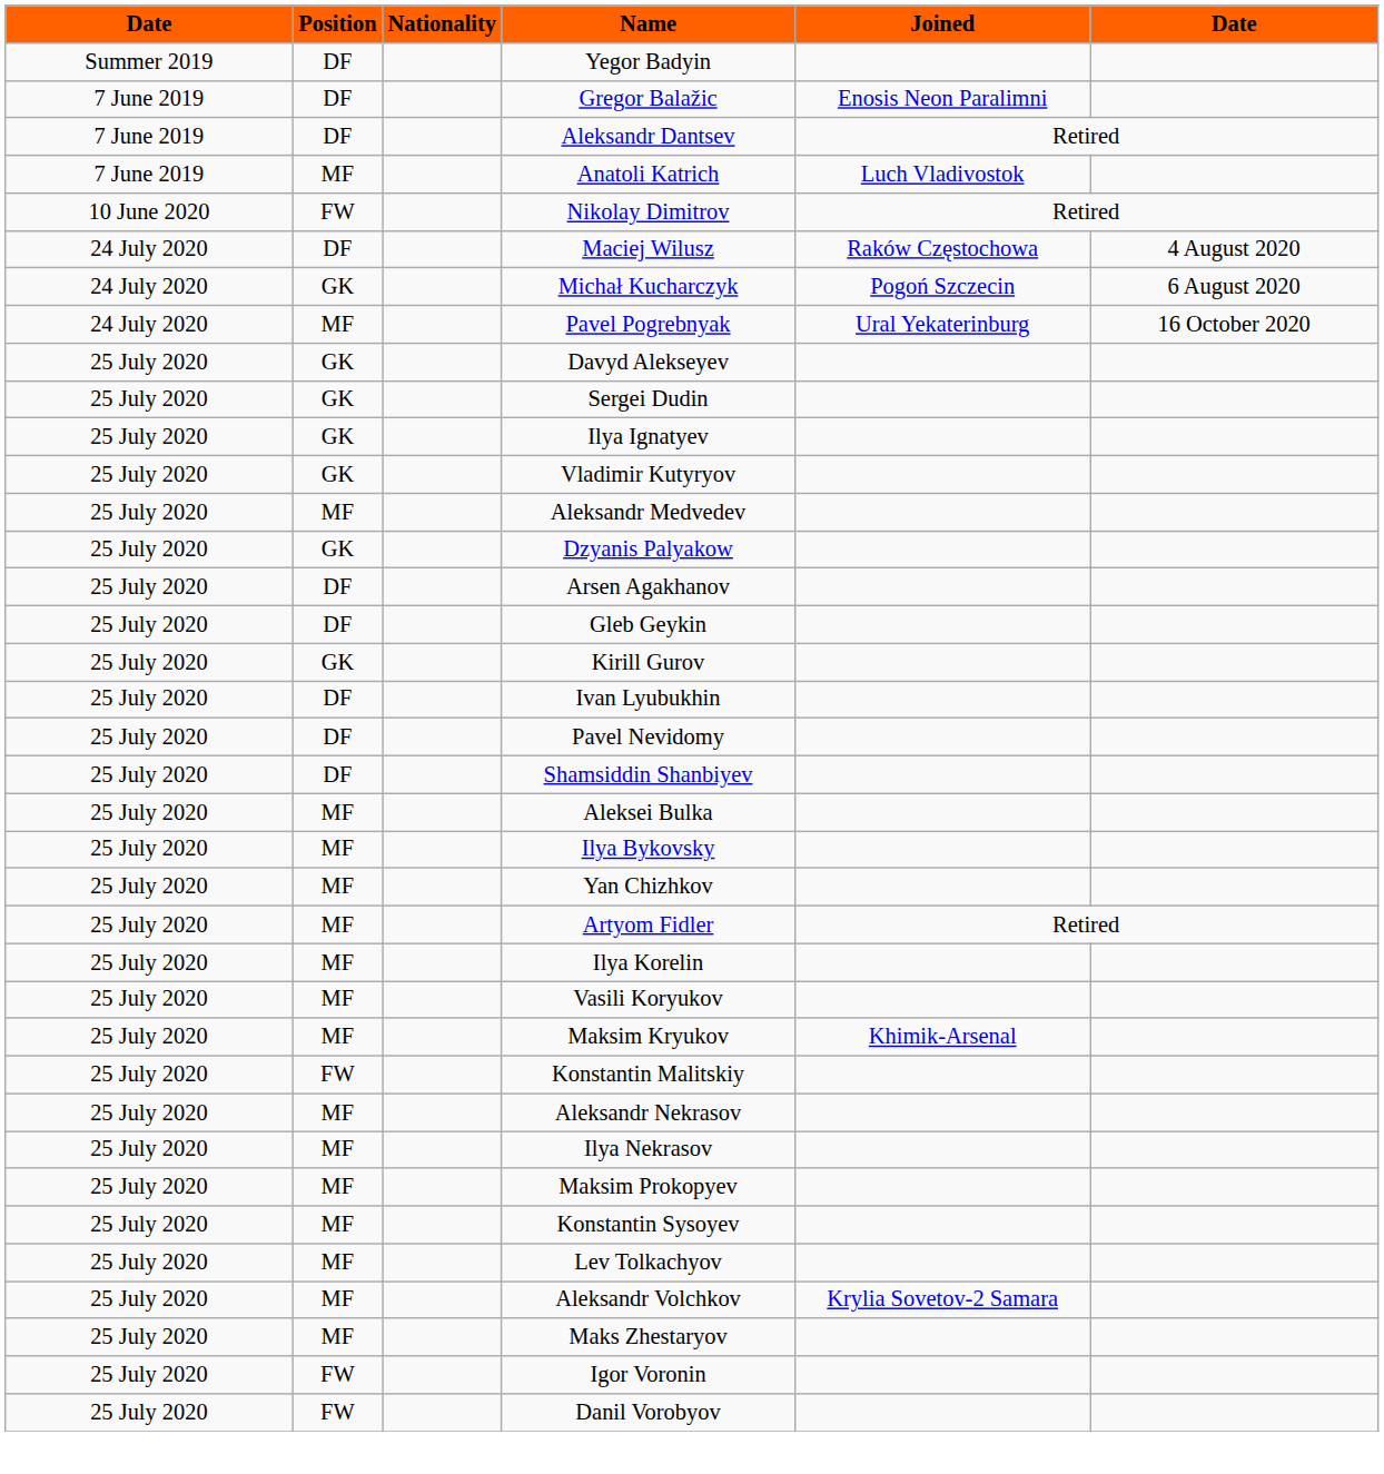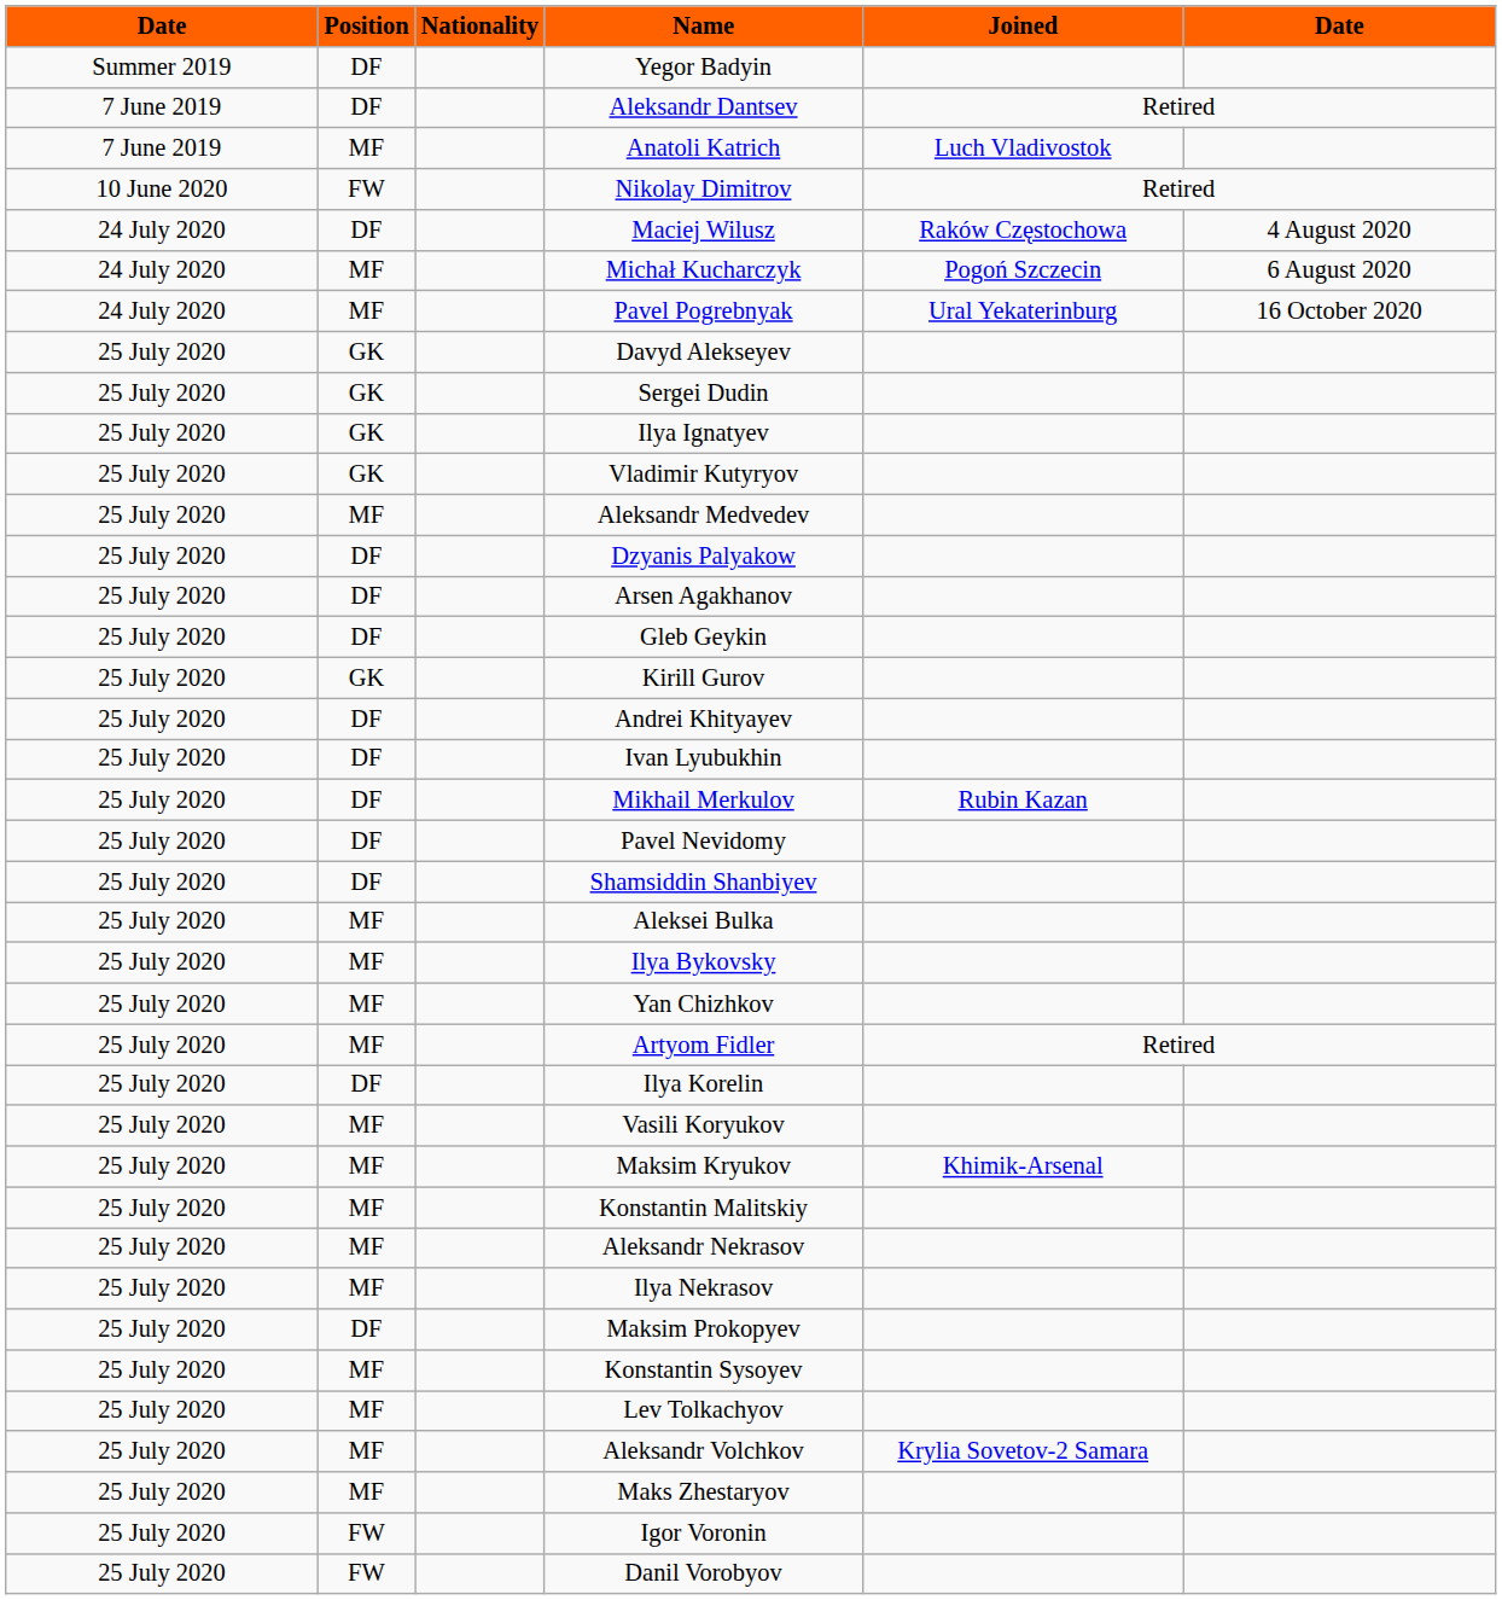 <table class="wikitable"  style="text-align:center; font-size:90%; ">
 <tr>
 <th style="background:#FF6000; color:black; width:200px;">Date</th>
 <th style="background:#FF6000; color:black; width:50px;">Position</th>
 <th style="background:#FF6000; color:black; width:50px;">Nationality</th>
 <th style="background:#FF6000; color:black; width:200px;">Name</th>
 <th style="background:#FF6000; color:black; width:200px;">Joined</th>
 <th style="background:#FF6000; color:black; width:200px;">Date</th>
 </tr>
 <tr>
 <td>Summer 2019</td>
 <td>DF</td>
 <td></td>
 <td>Yegor Badyin</td>
 <td></td>
-<td></td>
-</tr>
-<tr>
-<td>7 June 2019</td>
-<td>DF</td>
-<td></td>
-<td><a href='#'>Gregor Balažic</a></td>
-<td><a href='#'>Enosis Neon Paralimni</a></td>
 <td></td>
 </tr>
 <tr>
 <td>7 June 2019</td>
 <td>DF</td>
 <td></td>
 <td><a href='#'>Aleksandr Dantsev</a></td>
 <td colspan="2">Retired</td>
 </tr>
 <tr>
 <td>7 June 2019</td>
 <td>MF</td>
 <td></td>
 <td><a href='#'>Anatoli Katrich</a></td>
 <td><a href='#'>Luch Vladivostok</a></td>
 <td></td>
 </tr>
 <tr>
 <td>10 June 2020</td>
 <td>FW</td>
 <td></td>
 <td><a href='#'>Nikolay Dimitrov</a></td>
 <td colspan="2">Retired</td>
 </tr>
 <tr>
 <td>24 July 2020</td>
 <td>DF</td>
 <td></td>
 <td><a href='#'>Maciej Wilusz</a></td>
 <td><a href='#'>Raków Częstochowa</a></td>
 <td>4 August 2020</td>
 </tr>
 <tr>
 <td>24 July 2020</td>
-<td>GK</td>
+<td>MF</td>
 <td></td>
 <td><a href='#'>Michał Kucharczyk</a></td>
 <td><a href='#'>Pogoń Szczecin</a></td>
 <td>6 August 2020</td>
 </tr>
 <tr>
 <td>24 July 2020</td>
 <td>MF</td>
 <td></td>
 <td><a href='#'>Pavel Pogrebnyak</a></td>
 <td><a href='#'>Ural Yekaterinburg</a></td>
 <td>16 October 2020</td>
 </tr>
 <tr>
 <td>25 July 2020</td>
 <td>GK</td>
 <td></td>
 <td>Davyd Alekseyev</td>
 <td></td>
 <td></td>
 </tr>
 <tr>
 <td>25 July 2020</td>
 <td>GK</td>
 <td></td>
 <td>Sergei Dudin</td>
 <td></td>
 <td></td>
 </tr>
 <tr>
 <td>25 July 2020</td>
 <td>GK</td>
 <td></td>
 <td>Ilya Ignatyev</td>
 <td></td>
 <td></td>
 </tr>
 <tr>
 <td>25 July 2020</td>
 <td>GK</td>
 <td></td>
 <td>Vladimir Kutyryov</td>
 <td></td>
 <td></td>
 </tr>
 <tr>
 <td>25 July 2020</td>
 <td>MF</td>
 <td></td>
 <td>Aleksandr Medvedev</td>
 <td></td>
 <td></td>
 </tr>
 <tr>
 <td>25 July 2020</td>
-<td>GK</td>
+<td>DF</td>
 <td></td>
 <td><a href='#'>Dzyanis Palyakow</a></td>
 <td></td>
 <td></td>
 </tr>
 <tr>
 <td>25 July 2020</td>
 <td>DF</td>
 <td></td>
 <td>Arsen Agakhanov</td>
 <td></td>
 <td></td>
 </tr>
 <tr>
 <td>25 July 2020</td>
 <td>DF</td>
 <td></td>
 <td>Gleb Geykin</td>
 <td></td>
 <td></td>
 </tr>
 <tr>
 <td>25 July 2020</td>
 <td>GK</td>
 <td></td>
 <td>Kirill Gurov</td>
 <td></td>
 <td></td>
 </tr>
 <tr>
 <td>25 July 2020</td>
 <td>DF</td>
 <td></td>
+<td>Andrei Khityayev</td>
+<td></td>
+<td></td>
+</tr>
+<tr>
+<td>25 July 2020</td>
+<td>DF</td>
+<td></td>
 <td>Ivan Lyubukhin</td>
 <td></td>
+<td></td>
+</tr>
+<tr>
+<td>25 July 2020</td>
+<td>DF</td>
+<td></td>
+<td><a href='#'>Mikhail Merkulov</a></td>
+<td><a href='#'>Rubin Kazan</a></td>
 <td></td>
 </tr>
 <tr>
 <td>25 July 2020</td>
 <td>DF</td>
 <td></td>
 <td>Pavel Nevidomy</td>
 <td></td>
 <td></td>
 </tr>
 <tr>
 <td>25 July 2020</td>
 <td>DF</td>
 <td></td>
 <td><a href='#'>Shamsiddin Shanbiyev</a></td>
 <td></td>
 <td></td>
 </tr>
 <tr>
 <td>25 July 2020</td>
 <td>MF</td>
 <td></td>
 <td>Aleksei Bulka</td>
 <td></td>
 <td></td>
 </tr>
 <tr>
 <td>25 July 2020</td>
 <td>MF</td>
 <td></td>
 <td><a href='#'>Ilya Bykovsky</a></td>
 <td></td>
 <td></td>
 </tr>
 <tr>
 <td>25 July 2020</td>
 <td>MF</td>
 <td></td>
 <td>Yan Chizhkov</td>
 <td></td>
 <td></td>
 </tr>
 <tr>
 <td>25 July 2020</td>
 <td>MF</td>
 <td></td>
 <td><a href='#'>Artyom Fidler</a></td>
 <td colspan="2">Retired</td>
 </tr>
 <tr>
 <td>25 July 2020</td>
-<td>MF</td>
+<td>DF</td>
 <td></td>
 <td>Ilya Korelin</td>
 <td></td>
 <td></td>
 </tr>
 <tr>
 <td>25 July 2020</td>
 <td>MF</td>
 <td></td>
 <td>Vasili Koryukov</td>
 <td></td>
 <td></td>
 </tr>
 <tr>
 <td>25 July 2020</td>
 <td>MF</td>
 <td></td>
 <td>Maksim Kryukov</td>
 <td><a href='#'>Khimik-Arsenal</a></td>
 <td></td>
 </tr>
 <tr>
 <td>25 July 2020</td>
-<td>FW</td>
+<td>MF</td>
 <td></td>
 <td>Konstantin Malitskiy</td>
 <td></td>
 <td></td>
 </tr>
 <tr>
 <td>25 July 2020</td>
 <td>MF</td>
 <td></td>
 <td>Aleksandr Nekrasov</td>
 <td></td>
 <td></td>
 </tr>
 <tr>
 <td>25 July 2020</td>
 <td>MF</td>
 <td></td>
 <td>Ilya Nekrasov</td>
 <td></td>
 <td></td>
 </tr>
 <tr>
 <td>25 July 2020</td>
-<td>MF</td>
+<td>DF</td>
 <td></td>
 <td>Maksim Prokopyev</td>
 <td></td>
 <td></td>
 </tr>
 <tr>
 <td>25 July 2020</td>
 <td>MF</td>
 <td></td>
 <td>Konstantin Sysoyev</td>
 <td></td>
 <td></td>
 </tr>
 <tr>
 <td>25 July 2020</td>
 <td>MF</td>
 <td></td>
 <td>Lev Tolkachyov</td>
 <td></td>
 <td></td>
 </tr>
 <tr>
 <td>25 July 2020</td>
 <td>MF</td>
 <td></td>
 <td>Aleksandr Volchkov</td>
 <td><a href='#'>Krylia Sovetov-2 Samara</a></td>
 <td></td>
 </tr>
 <tr>
 <td>25 July 2020</td>
 <td>MF</td>
 <td></td>
 <td>Maks Zhestaryov</td>
 <td></td>
 <td></td>
 </tr>
 <tr>
 <td>25 July 2020</td>
 <td>FW</td>
 <td></td>
 <td>Igor Voronin</td>
 <td></td>
 <td></td>
 </tr>
 <tr>
 <td>25 July 2020</td>
 <td>FW</td>
 <td></td>
 <td>Danil Vorobyov</td>
 <td></td>
 <td></td>
 </tr>
 </table>
